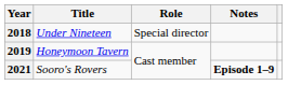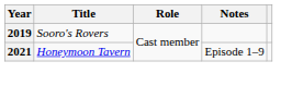 <table class="wikitable plainrowheaders sortable">
 <tr>
 <th scope="col">Year</th>
 <th scope="col">Title</th>
 <th scope="col">Role</th>
 <th scope="col">Notes</th>
 <th scope="col" class="unsortable"></th>
 </tr>
 <tr>
-<th scope="row">2018</th>
-<td><em><a href='#'>Under Nineteen</a></em></td>
-<td>Special director</td>
-<td></td>
-<td style="text-align:center"></td>
-</tr>
-<tr>
 <th scope="row">2019</th>
-<td><em><a href='#'>Honeymoon Tavern</a></em></td>
+<td><em>Sooro's Rovers</em></td>
 <td rowspan="2">Cast member</td>
 <td></td>
 <td></td>
 </tr>
 <tr>
 <th scope="row">2021</th>
-<td><em>Sooro's Rovers</em></td>
-<td><strong>Episode 1–9</strong></td>
+<td><em><a href='#'>Honeymoon Tavern</a></em></td>
+<td>Episode 1–9</td>
 <td style="text-align:center"></td>
 </tr>
 </table>
